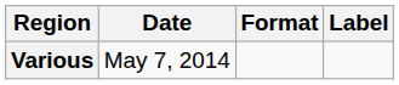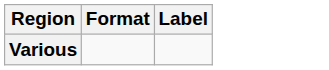 <table class="wikitable plainrowheaders">
 <tr>
 <th scope="col">Region</th>
-<th scope="col">Date</th>
 <th scope="col">Format</th>
 <th scope="col">Label</th>
 </tr>
 <tr>
 <th scope="row">Various</th>
-<td>May 7, 2014</td>
 <td></td>
 <td></td>
 </tr>
 </table>
